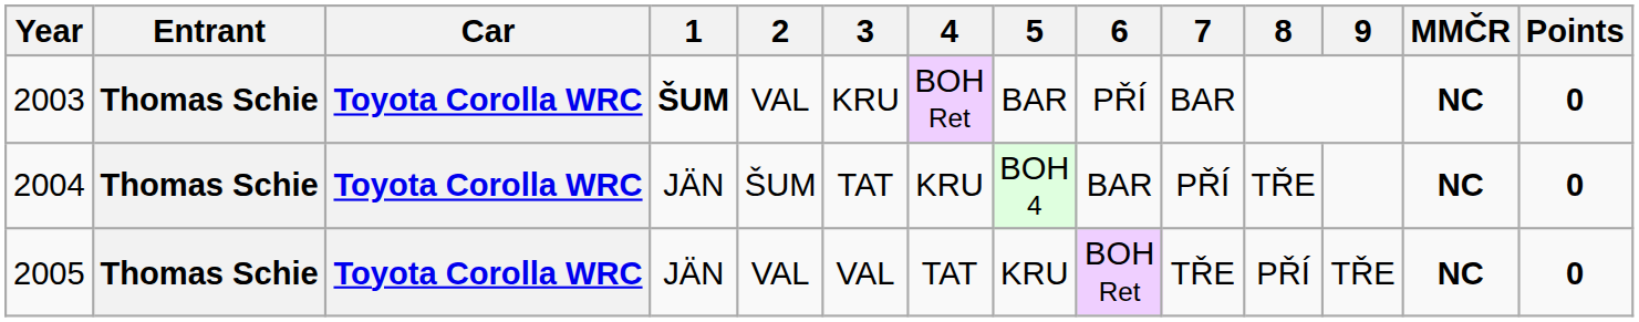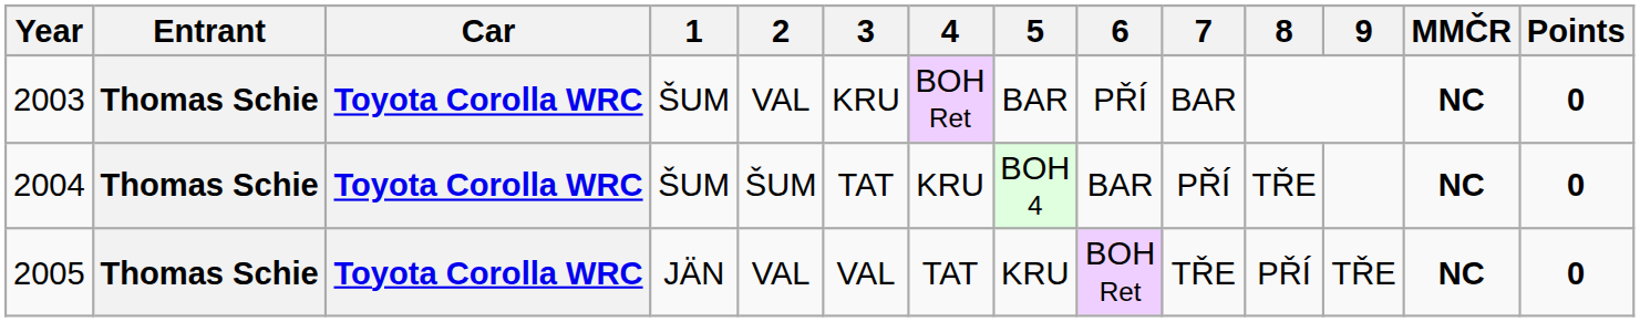 <table class="wikitable" style="text-align:center; font-size:85%">
 <tr>
 <th>Year</th>
 <th>Entrant</th>
 <th>Car</th>
 <th>1</th>
 <th>2</th>
 <th>3</th>
 <th>4</th>
 <th>5</th>
 <th>6</th>
 <th>7</th>
 <th>8</th>
 <th>9</th>
 <th>MMČR</th>
 <th>Points</th>
 </tr>
 <tr>
 <td>2003</td>
 <th nowrap>Thomas Schie</th>
 <th nowrap><a href='#'>Toyota Corolla WRC</a></th>
-<td><strong>ŠUM</strong></td>
+<td>ŠUM</td>
 <td>VAL</td>
 <td>KRU</td>
 <td style="background:#efcfff;">BOH<br><small>Ret</small></td>
 <td>BAR</td>
 <td>PŘÍ</td>
 <td>BAR</td>
 <td colspan=2></td>
 <td><strong>NC</strong></td>
 <td><strong>0</strong></td>
 </tr>
 <tr>
 <td>2004</td>
 <th nowrap>Thomas Schie</th>
 <th nowrap><a href='#'>Toyota Corolla WRC</a></th>
-<td>JÄN</td>
+<td>ŠUM</td>
 <td>ŠUM</td>
 <td>TAT</td>
 <td>KRU</td>
 <td style="background:#DFFFDF;">BOH<br><small>4</small></td>
 <td>BAR</td>
 <td>PŘÍ</td>
 <td>TŘE</td>
 <td></td>
 <td><strong>NC</strong></td>
 <td><strong>0</strong></td>
 </tr>
 <tr>
 <td>2005</td>
 <th nowrap>Thomas Schie</th>
 <th nowrap><a href='#'>Toyota Corolla WRC</a></th>
 <td>JÄN</td>
 <td>VAL</td>
 <td>VAL</td>
 <td>TAT</td>
 <td>KRU</td>
 <td style="background:#efcfff;">BOH<br><small>Ret</small></td>
 <td>TŘE</td>
 <td>PŘÍ</td>
 <td>TŘE</td>
 <td><strong>NC</strong></td>
 <td><strong>0</strong></td>
 </tr>
 </table>
